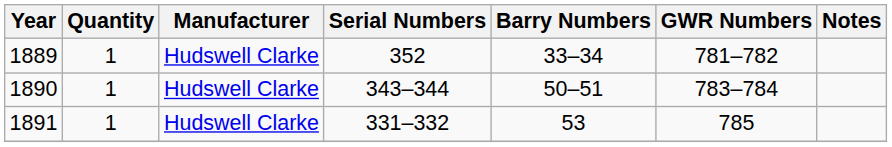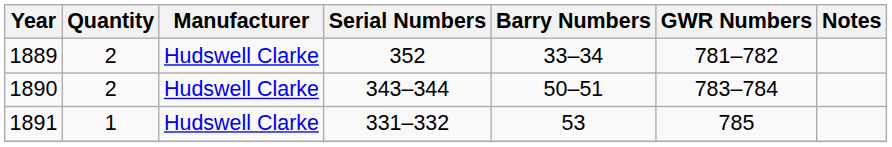 <table class="wikitable" style=text-align:center>
 <tr>
 <th>Year</th>
 <th>Quantity</th>
 <th>Manufacturer</th>
 <th>Serial Numbers</th>
 <th>Barry Numbers</th>
 <th>GWR Numbers</th>
 <th>Notes</th>
 </tr>
 <tr>
 <td>1889</td>
-<td>1</td>
+<td>2</td>
 <td><a href='#'>Hudswell Clarke</a></td>
 <td>352</td>
 <td>33–34</td>
 <td>781–782</td>
 <td></td>
 </tr>
 <tr>
 <td>1890</td>
-<td>1</td>
+<td>2</td>
 <td><a href='#'>Hudswell Clarke</a></td>
 <td>343–344</td>
 <td>50–51</td>
 <td>783–784</td>
 <td></td>
 </tr>
 <tr>
 <td>1891</td>
 <td>1</td>
 <td><a href='#'>Hudswell Clarke</a></td>
 <td>331–332</td>
 <td>53</td>
 <td>785</td>
 <td></td>
 </tr>
 <tr>
 </tr>
 </table>
